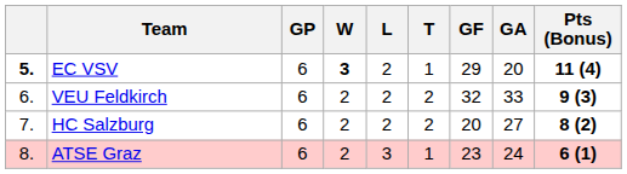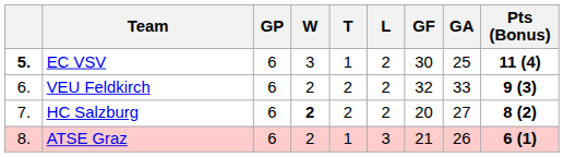 <table class="wikitable">
 <tr>
 <th width="30"></th>
 <th width="200">Team</th>
 <th width="30">GP</th>
 <th width="30">W</th>
+<th width="30">T</th>
 <th width="30">L</th>
-<th width="30">T</th>
 <th width="30">GF</th>
 <th width="30">GA</th>
 <th width="70">Pts (Bonus)</th>
 </tr>
 <tr bgcolor="#FFFFFF" align="center">
 <td><strong>5.</strong></td>
 <td align="left"><a href='#'>EC VSV</a></td>
 <td>6</td>
-<td><strong>3</strong></td>
+<td>3</td>
+<td>1</td>
 <td>2</td>
-<td>1</td>
-<td>29</td>
-<td>20</td>
+<td>30</td>
+<td>25</td>
 <td><strong>11 (4)</strong></td>
 </tr>
 <tr bgcolor="#FFFFFF" align="center">
 <td>6.</td>
 <td align="left"><a href='#'>VEU Feldkirch</a></td>
 <td>6</td>
 <td>2</td>
 <td>2</td>
 <td>2</td>
 <td>32</td>
 <td>33</td>
 <td><strong>9 (3)</strong></td>
 </tr>
 <tr bgcolor="#FFFFFF" align="center">
 <td>7.</td>
 <td align="left"><a href='#'>HC Salzburg</a></td>
 <td>6</td>
-<td>2</td>
+<td><strong>2</strong></td>
 <td>2</td>
 <td>2</td>
 <td>20</td>
 <td>27</td>
 <td><strong>8 (2)</strong></td>
 </tr>
 <tr bgcolor="#FFCCCC" align="center">
 <td>8.</td>
 <td align="left"><a href='#'>ATSE Graz</a></td>
 <td>6</td>
 <td>2</td>
+<td>1</td>
 <td>3</td>
-<td>1</td>
-<td>23</td>
-<td>24</td>
+<td>21</td>
+<td>26</td>
 <td><strong>6 (1)</strong></td>
 </tr>
 </table>
